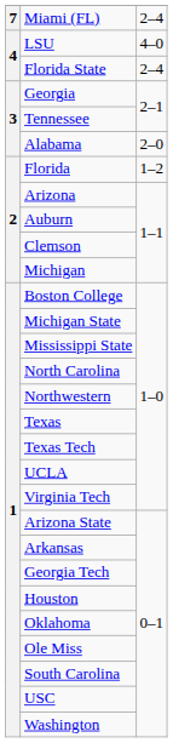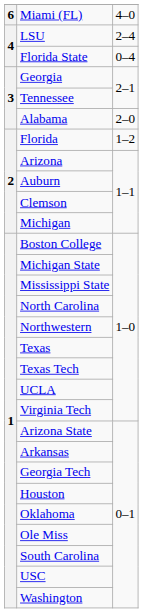 <table class=wikitable>
 <tr>
 </tr>
 <tr>
-<th>7</th>
+<th>6</th>
 <td><a href='#'>Miami (FL)</a></td>
-<td>2–4</td>
+<td>4–0</td>
 </tr>
 <tr>
 <th rowspan=2>4</th>
 <td><a href='#'>LSU</a></td>
-<td>4–0</td>
+<td>2–4</td>
 </tr>
 <tr>
 <td><a href='#'>Florida State</a></td>
-<td>2–4</td>
+<td>0–4</td>
 </tr>
 <tr>
 <th rowspan=3>3</th>
 <td><a href='#'>Georgia</a></td>
 <td rowspan=2>2–1</td>
 </tr>
 <tr>
 <td><a href='#'>Tennessee</a></td>
 </tr>
 <tr>
 <td><a href='#'>Alabama</a></td>
 <td>2–0</td>
 </tr>
 <tr>
 <th rowspan=5>2</th>
 <td><a href='#'>Florida</a></td>
 <td>1–2</td>
 </tr>
 <tr>
 <td><a href='#'>Arizona</a></td>
 <td rowspan=4>1–1</td>
 </tr>
 <tr>
 <td><a href='#'>Auburn</a></td>
 </tr>
 <tr>
 <td><a href='#'>Clemson</a></td>
 </tr>
 <tr>
 <td><a href='#'>Michigan</a></td>
 </tr>
 <tr>
 <th rowspan=18>1</th>
 <td><a href='#'>Boston College</a></td>
 <td rowspan=9>1–0</td>
 </tr>
 <tr>
 <td><a href='#'>Michigan State</a></td>
 </tr>
 <tr>
 <td><a href='#'>Mississippi State</a></td>
 </tr>
 <tr>
 <td><a href='#'>North Carolina</a></td>
 </tr>
 <tr>
 <td><a href='#'>Northwestern</a></td>
 </tr>
 <tr>
 <td><a href='#'>Texas</a></td>
 </tr>
 <tr>
 <td><a href='#'>Texas Tech</a></td>
 </tr>
 <tr>
 <td><a href='#'>UCLA</a></td>
 </tr>
 <tr>
 <td><a href='#'>Virginia Tech</a></td>
 </tr>
 <tr>
 <td><a href='#'>Arizona State</a></td>
 <td rowspan=9>0–1</td>
 </tr>
 <tr>
 <td><a href='#'>Arkansas</a></td>
 </tr>
 <tr>
 <td><a href='#'>Georgia Tech</a></td>
 </tr>
 <tr>
 <td><a href='#'>Houston</a></td>
 </tr>
 <tr>
 <td><a href='#'>Oklahoma</a></td>
 </tr>
 <tr>
 <td><a href='#'>Ole Miss</a></td>
 </tr>
 <tr>
 <td><a href='#'>South Carolina</a></td>
 </tr>
 <tr>
 <td><a href='#'>USC</a></td>
 </tr>
 <tr>
 <td><a href='#'>Washington</a></td>
 </tr>
 </table>
